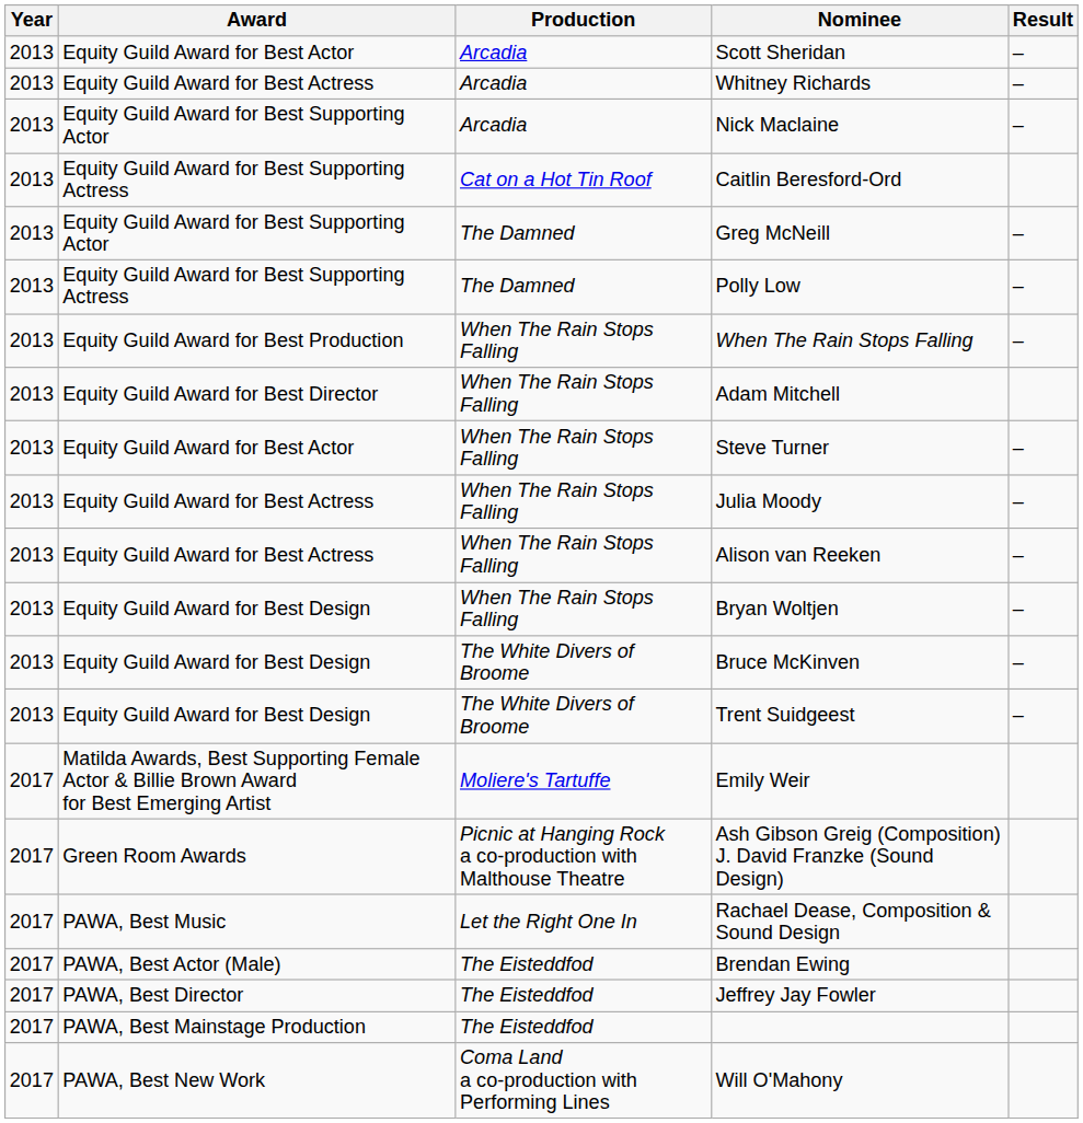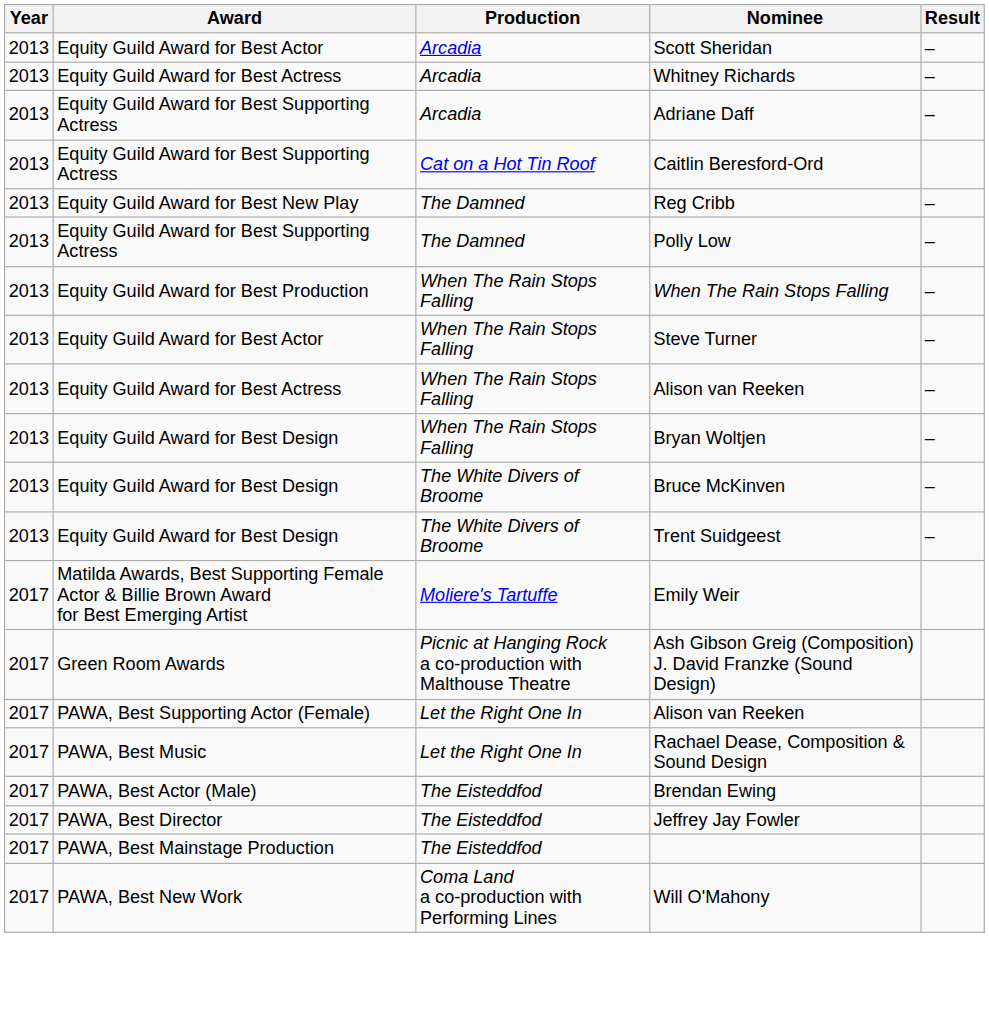 <table class="wikitable">
 <tr>
 <th>Year</th>
 <th>Award</th>
 <th>Production</th>
 <th>Nominee</th>
 <th>Result</th>
 </tr>
 <tr>
 <td>2013</td>
 <td>Equity Guild Award for Best Actor</td>
 <td><em><a href='#'>Arcadia</a></em></td>
 <td>Scott Sheridan</td>
 <td>–</td>
 </tr>
 <tr>
 <td>2013</td>
 <td>Equity Guild Award for Best Actress</td>
 <td><em>Arcadia</em></td>
 <td>Whitney Richards</td>
 <td>–</td>
 </tr>
 <tr>
 <td>2013</td>
-<td>Equity Guild Award for Best Supporting Actor</td>
+<td>Equity Guild Award for Best Supporting Actress</td>
 <td><em>Arcadia</em></td>
-<td>Nick Maclaine</td>
+<td>Adriane Daff</td>
 <td>–</td>
 </tr>
 <tr>
 <td>2013</td>
 <td>Equity Guild Award for Best Supporting Actress</td>
 <td><em><a href='#'>Cat on a Hot Tin Roof</a></em></td>
 <td>Caitlin Beresford-Ord</td>
 <td></td>
 </tr>
 <tr>
 <td>2013</td>
-<td>Equity Guild Award for Best Supporting Actor</td>
+<td>Equity Guild Award for Best New Play</td>
 <td><em>The Damned</em></td>
-<td>Greg McNeill</td>
+<td>Reg Cribb</td>
 <td>–</td>
 </tr>
 <tr>
 <td>2013</td>
 <td>Equity Guild Award for Best Supporting Actress</td>
 <td><em>The Damned</em></td>
 <td>Polly Low</td>
 <td>–</td>
 </tr>
 <tr>
 <td>2013</td>
 <td>Equity Guild Award for Best Production</td>
 <td><em>When The Rain Stops Falling</em></td>
 <td><em>When The Rain Stops Falling</em></td>
 <td>–</td>
 </tr>
 <tr>
 <td>2013</td>
-<td>Equity Guild Award for Best Director</td>
-<td><em>When The Rain Stops Falling</em></td>
-<td>Adam Mitchell</td>
-<td></td>
-</tr>
-<tr>
-<td>2013</td>
 <td>Equity Guild Award for Best Actor</td>
 <td><em>When The Rain Stops Falling</em></td>
 <td>Steve Turner</td>
-<td>–</td>
-</tr>
-<tr>
-<td>2013</td>
-<td>Equity Guild Award for Best Actress</td>
-<td><em>When The Rain Stops Falling</em></td>
-<td>Julia Moody</td>
 <td>–</td>
 </tr>
 <tr>
 <td>2013</td>
 <td>Equity Guild Award for Best Actress</td>
 <td><em>When The Rain Stops Falling</em></td>
 <td>Alison van Reeken</td>
 <td>–</td>
 </tr>
 <tr>
 <td>2013</td>
 <td>Equity Guild Award for Best Design</td>
 <td><em>When The Rain Stops Falling</em></td>
 <td>Bryan Woltjen</td>
 <td>–</td>
 </tr>
 <tr>
 <td>2013</td>
 <td>Equity Guild Award for Best Design</td>
 <td><em>The White Divers of Broome</em></td>
 <td>Bruce McKinven</td>
 <td>–</td>
 </tr>
 <tr>
 <td>2013</td>
 <td>Equity Guild Award for Best Design</td>
 <td><em>The White Divers of Broome</em></td>
 <td>Trent Suidgeest</td>
 <td>–</td>
 </tr>
 <tr>
 <td>2017</td>
 <td>Matilda Awards, Best Supporting Female Actor & Billie Brown Award<br>for Best Emerging Artist</td>
 <td><em><a href='#'>Moliere's Tartuffe</a></em></td>
 <td>Emily Weir</td>
 <td></td>
 </tr>
 <tr>
 <td>2017</td>
 <td>Green Room Awards</td>
 <td><em>Picnic at Hanging Rock</em><br>a co-production with Malthouse Theatre</td>
 <td>Ash Gibson Greig (Composition)<br>J. David Franzke (Sound Design)</td>
 <td></td>
 </tr>
 <tr>
 <td>2017</td>
+<td>PAWA, Best Supporting Actor (Female)</td>
+<td><em>Let the Right One In</em></td>
+<td>Alison van Reeken</td>
+<td></td>
+</tr>
+<tr>
+<td>2017</td>
 <td>PAWA, Best Music</td>
 <td><em>Let the Right One In</em></td>
 <td>Rachael Dease, Composition & Sound Design</td>
 <td></td>
 </tr>
 <tr>
 <td>2017</td>
 <td>PAWA, Best Actor (Male)</td>
 <td><em>The Eisteddfod</em></td>
 <td>Brendan Ewing</td>
 <td></td>
 </tr>
 <tr>
 <td>2017</td>
 <td>PAWA, Best Director</td>
 <td><em>The Eisteddfod</em></td>
 <td>Jeffrey Jay Fowler</td>
 <td></td>
 </tr>
 <tr>
 <td>2017</td>
 <td>PAWA, Best Mainstage Production</td>
 <td><em>The Eisteddfod</em></td>
 <td></td>
 <td></td>
 </tr>
 <tr>
 <td>2017</td>
 <td>PAWA, Best New Work</td>
 <td><em>Coma Land</em><br>a co-production with Performing Lines</td>
 <td>Will O'Mahony</td>
 <td></td>
 </tr>
 </table>
